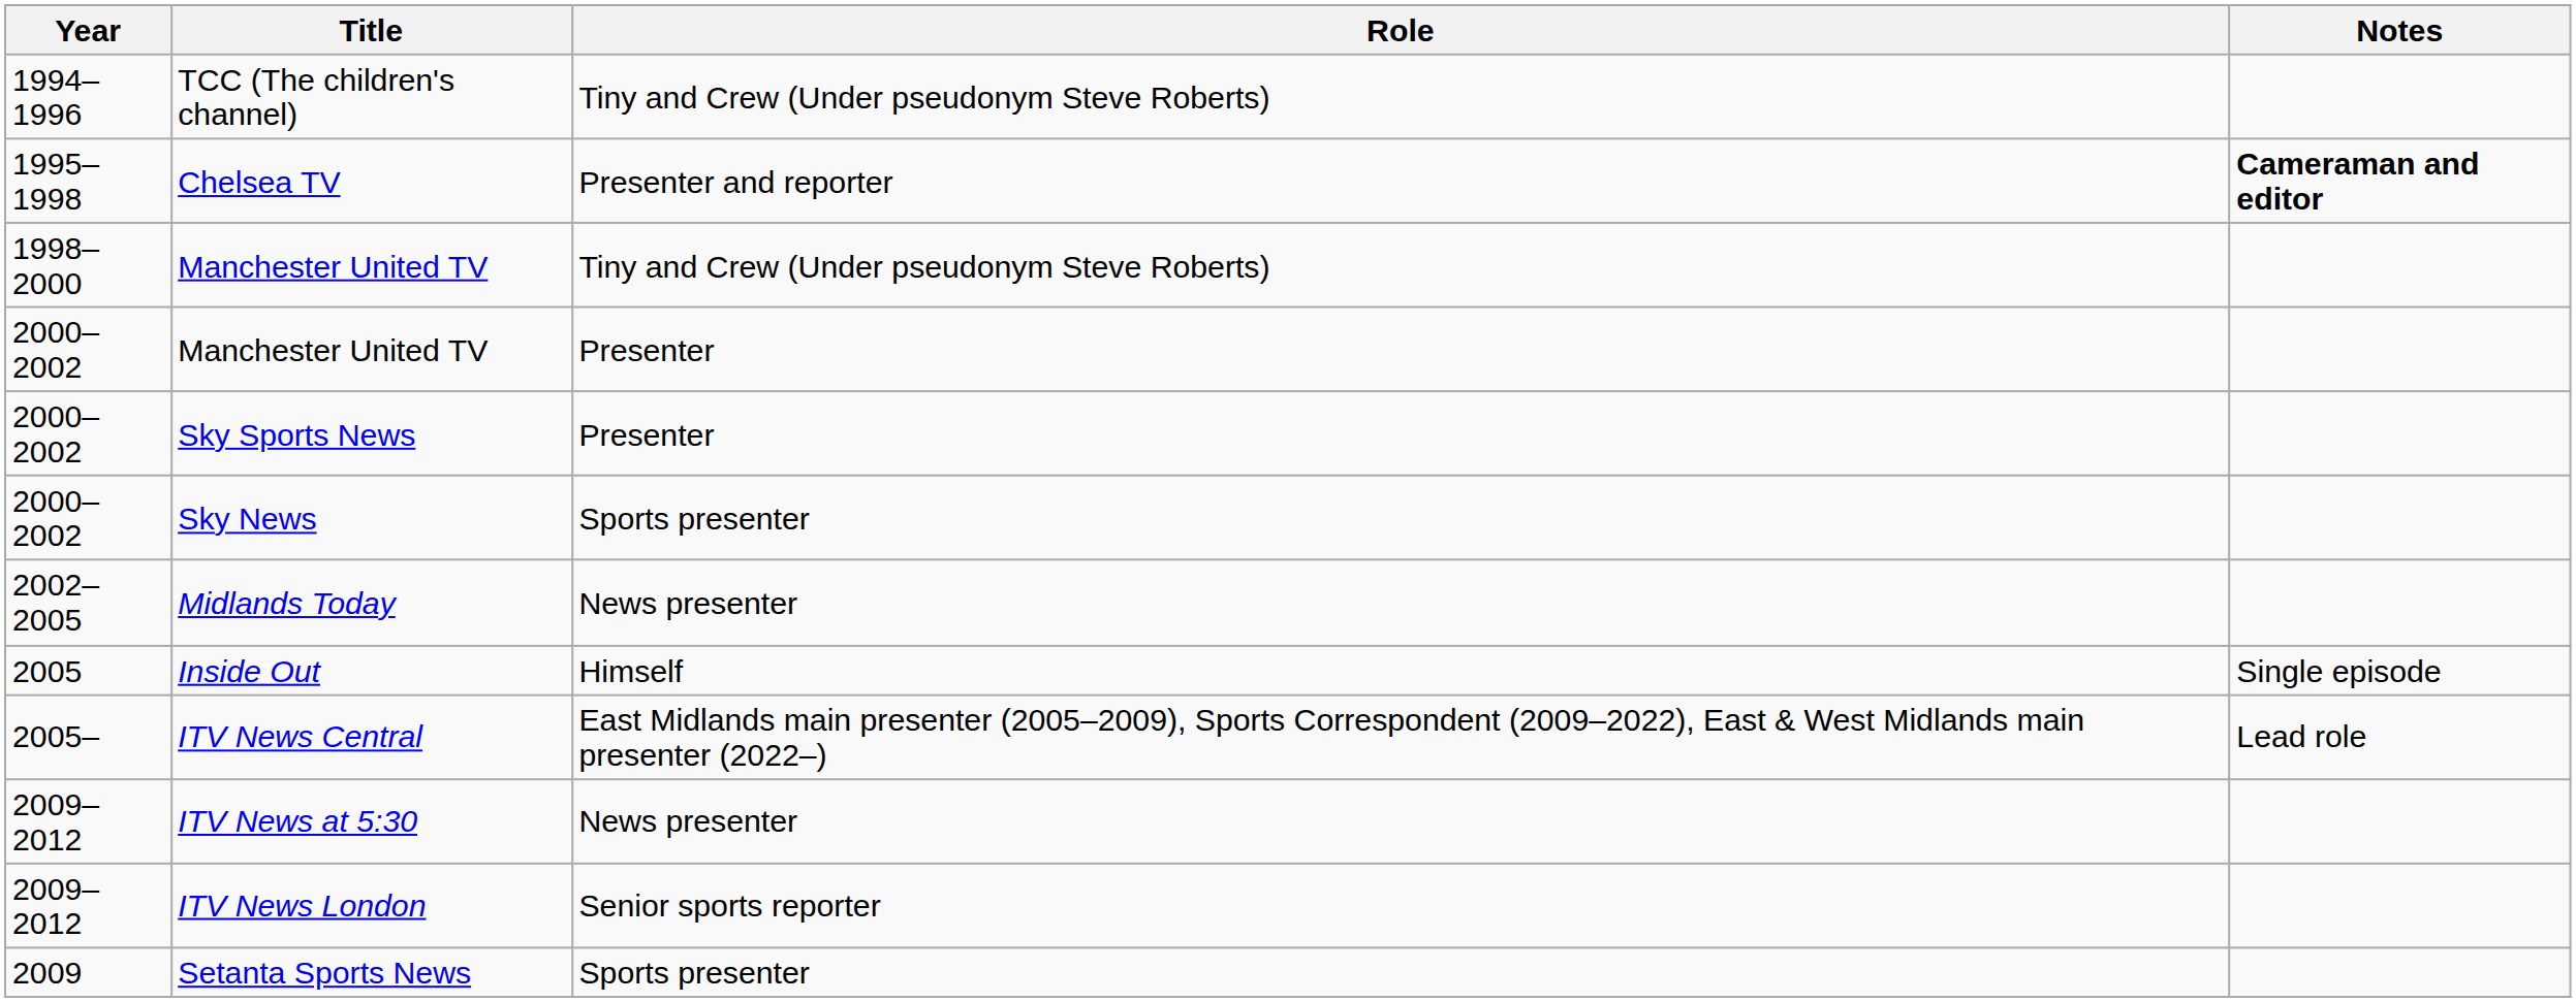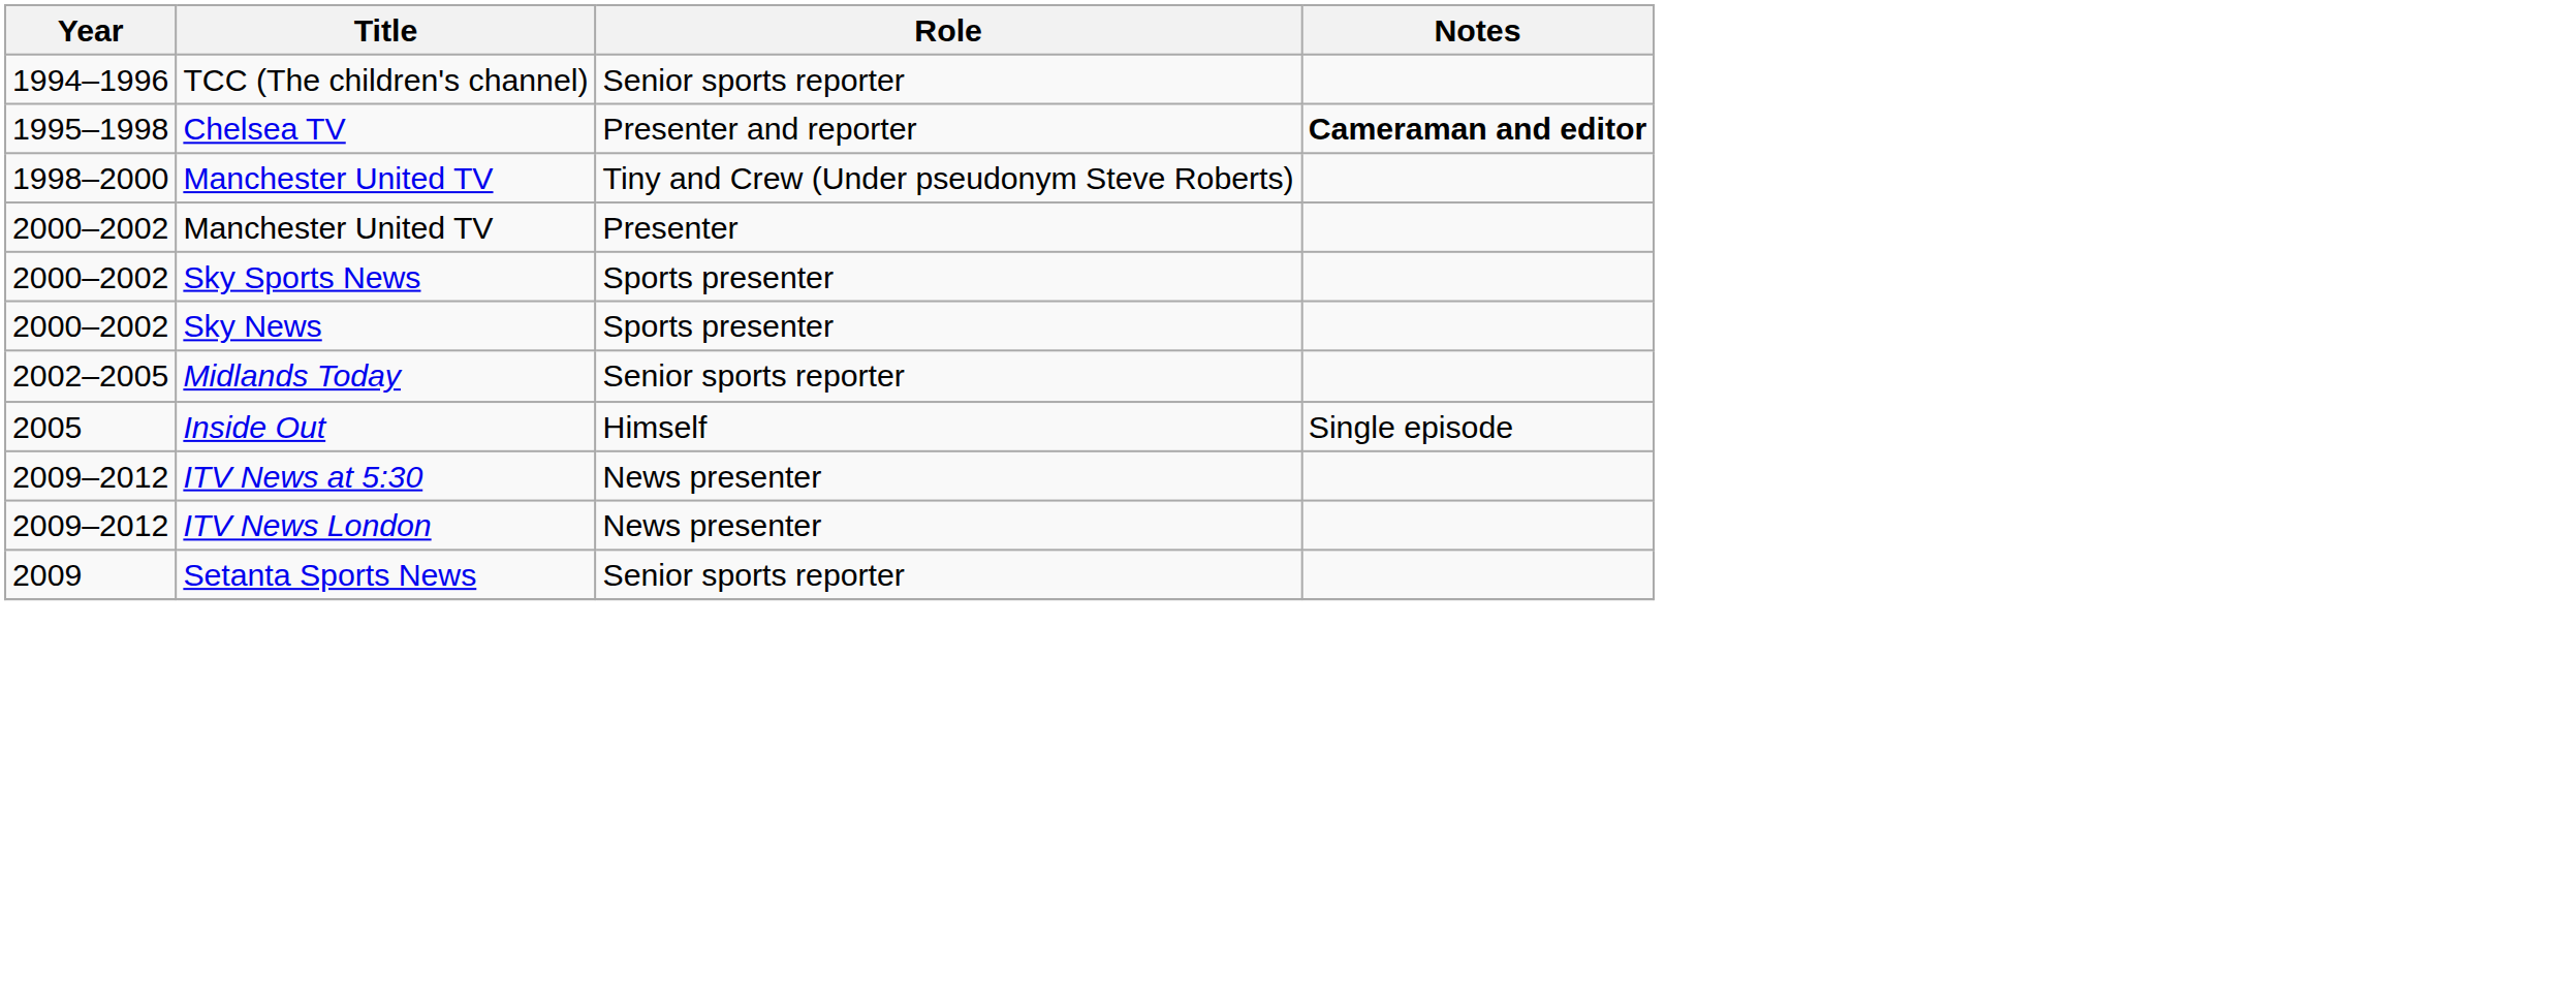 <table class="wikitable" style="font-size: 95%;">
 <tr>
 <th>Year</th>
 <th>Title</th>
 <th>Role</th>
 <th>Notes</th>
 </tr>
 <tr>
 <td>1994–1996</td>
 <td>TCC (The children's channel)</td>
-<td>Tiny and Crew (Under pseudonym Steve Roberts)</td>
+<td>Senior sports reporter</td>
 <td></td>
 </tr>
 <tr>
 <td>1995–1998</td>
 <td><a href='#'>Chelsea TV</a></td>
 <td>Presenter and reporter</td>
 <td><strong>Cameraman and editor</strong></td>
 </tr>
 <tr>
 <td>1998–2000</td>
 <td><a href='#'>Manchester United TV</a></td>
 <td>Tiny and Crew (Under pseudonym Steve Roberts)</td>
 <td></td>
 </tr>
 <tr>
 <td>2000–2002</td>
 <td>Manchester United TV</td>
 <td>Presenter</td>
 <td></td>
 </tr>
 <tr>
 <td>2000–2002</td>
 <td><a href='#'>Sky Sports News</a></td>
-<td>Presenter</td>
+<td>Sports presenter</td>
 <td></td>
 </tr>
 <tr>
 <td>2000–2002</td>
 <td><a href='#'>Sky News</a></td>
 <td>Sports presenter</td>
 <td></td>
 </tr>
 <tr>
 <td>2002–2005</td>
 <td><em><a href='#'>Midlands Today</a></em></td>
-<td>News presenter</td>
+<td>Senior sports reporter</td>
 <td></td>
 </tr>
 <tr>
 <td>2005</td>
 <td><em><a href='#'>Inside Out</a></em></td>
 <td>Himself</td>
 <td>Single episode</td>
-</tr>
-<tr>
-<td>2005–</td>
-<td><em><a href='#'>ITV News Central</a></em></td>
-<td>East Midlands main presenter (2005–2009), Sports Correspondent (2009–2022), East & West Midlands main presenter (2022–)</td>
-<td>Lead role</td>
 </tr>
 <tr>
 <td>2009–2012</td>
 <td><em><a href='#'>ITV News at 5:30</a></em></td>
 <td>News presenter</td>
 <td></td>
 </tr>
 <tr>
 <td>2009–2012</td>
 <td><em><a href='#'>ITV News London</a></em></td>
-<td>Senior sports reporter</td>
+<td>News presenter</td>
 <td></td>
 </tr>
 <tr>
 <td>2009</td>
 <td><a href='#'>Setanta Sports News</a></td>
-<td>Sports presenter</td>
+<td>Senior sports reporter</td>
 <td></td>
 </tr>
 <tr>
 </tr>
 </table>
